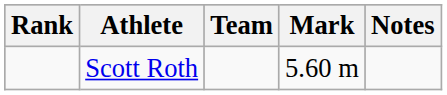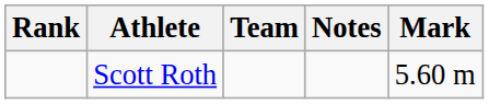 <table class="wikitable sortable">
 <tr>
 <th>Rank</th>
 <th>Athlete</th>
 <th>Team</th>
+<th>Notes</th>
 <th>Mark</th>
-<th>Notes</th>
 </tr>
 <tr>
 <td align=center></td>
 <td><a href='#'>Scott Roth</a></td>
 <td></td>
+<td></td>
 <td>5.60 m</td>
-<td></td>
 </tr>
 </table>
